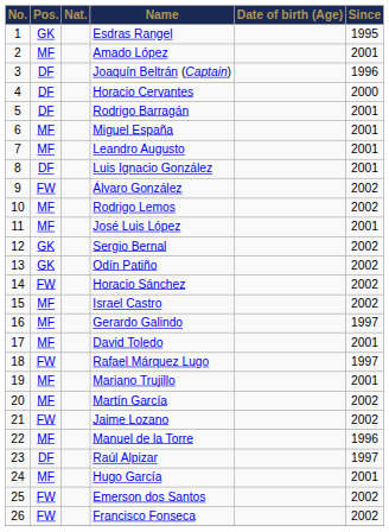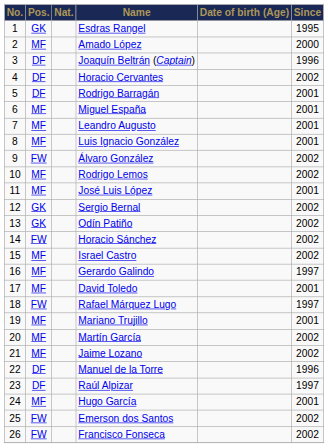 <table class="wikitable sortable" style="text-align:center; font-size:100%;">
 <tr>
 <th style=background-color:#1A2855;color:#AD9759>No.</th>
 <th style=background-color:#1A2855;color:#AD9759>Pos.</th>
 <th style=background-color:#1A2855;color:#AD9759>Nat.</th>
 <th style=background-color:#1A2855;color:#AD9759>Name</th>
 <th style=background-color:#1A2855;color:#AD9759>Date of birth (Age)</th>
 <th style=background-color:#1A2855;color:#AD9759>Since</th>
 </tr>
 <tr>
 <td>1</td>
 <td><a href='#'>GK</a></td>
 <td></td>
 <td align=left><a href='#'>Esdras Rangel</a></td>
 <td></td>
 <td>1995</td>
 </tr>
 <tr>
 <td>2</td>
 <td><a href='#'>MF</a></td>
 <td></td>
 <td align=left><a href='#'>Amado López</a></td>
 <td></td>
-<td>2001</td>
+<td>2000</td>
 </tr>
 <tr>
 <td>3</td>
 <td><a href='#'>DF</a></td>
 <td></td>
 <td align=left><a href='#'>Joaquín Beltrán</a> (<em><a href='#'>Captain</a></em>)</td>
 <td></td>
 <td>1996</td>
 </tr>
 <tr>
 <td>4</td>
 <td><a href='#'>DF</a></td>
 <td></td>
 <td align=left><a href='#'>Horacio Cervantes</a></td>
 <td></td>
-<td>2000</td>
+<td>2002</td>
 </tr>
 <tr>
 <td>5</td>
 <td><a href='#'>DF</a></td>
 <td></td>
 <td align=left><a href='#'>Rodrigo Barragán</a></td>
 <td></td>
 <td>2001</td>
 </tr>
 <tr>
 <td>6</td>
 <td><a href='#'>MF</a></td>
 <td></td>
 <td align=left><a href='#'>Miguel España</a></td>
 <td></td>
 <td>2001</td>
 </tr>
 <tr>
 <td>7</td>
 <td><a href='#'>MF</a></td>
 <td></td>
 <td align=left><a href='#'>Leandro Augusto</a></td>
 <td></td>
 <td>2001</td>
 </tr>
 <tr>
 <td>8</td>
-<td><a href='#'>DF</a></td>
+<td><a href='#'>MF</a></td>
 <td></td>
 <td align=left><a href='#'>Luis Ignacio González</a></td>
 <td></td>
 <td>2001</td>
 </tr>
 <tr>
 <td>9</td>
 <td><a href='#'>FW</a></td>
 <td></td>
 <td align=left><a href='#'>Álvaro González</a></td>
 <td></td>
 <td>2002</td>
 </tr>
 <tr>
 <td>10</td>
 <td><a href='#'>MF</a></td>
 <td></td>
 <td align=left><a href='#'>Rodrigo Lemos</a></td>
 <td></td>
 <td>2002</td>
 </tr>
 <tr>
 <td>11</td>
 <td><a href='#'>MF</a></td>
 <td></td>
 <td align=left><a href='#'>José Luis López</a></td>
 <td></td>
 <td>2001</td>
 </tr>
 <tr>
 <td>12</td>
 <td><a href='#'>GK</a></td>
 <td></td>
 <td align=left><a href='#'>Sergio Bernal</a></td>
 <td></td>
 <td>2002</td>
 </tr>
 <tr>
 <td>13</td>
 <td><a href='#'>GK</a></td>
 <td></td>
 <td align=left><a href='#'>Odín Patiño</a></td>
 <td></td>
 <td>2002</td>
 </tr>
 <tr>
 <td>14</td>
 <td><a href='#'>FW</a></td>
 <td></td>
 <td align=left><a href='#'>Horacio Sánchez</a></td>
 <td></td>
 <td>2002</td>
 </tr>
 <tr>
 <td>15</td>
 <td><a href='#'>MF</a></td>
 <td></td>
 <td align=left><a href='#'>Israel Castro</a></td>
 <td></td>
 <td>2002</td>
 </tr>
 <tr>
 <td>16</td>
 <td><a href='#'>MF</a></td>
 <td></td>
 <td align=left><a href='#'>Gerardo Galindo</a></td>
 <td></td>
 <td>1997</td>
 </tr>
 <tr>
 <td>17</td>
 <td><a href='#'>MF</a></td>
 <td></td>
 <td align=left><a href='#'>David Toledo</a></td>
 <td></td>
 <td>2001</td>
 </tr>
 <tr>
 <td>18</td>
 <td><a href='#'>FW</a></td>
 <td></td>
 <td align=left><a href='#'>Rafael Márquez Lugo</a></td>
 <td></td>
 <td>1997</td>
 </tr>
 <tr>
 <td>19</td>
 <td><a href='#'>MF</a></td>
 <td></td>
 <td align=left><a href='#'>Mariano Trujillo</a></td>
 <td></td>
 <td>2001</td>
 </tr>
 <tr>
 <td>20</td>
 <td><a href='#'>MF</a></td>
 <td></td>
 <td align=left><a href='#'>Martín García</a></td>
 <td></td>
 <td>2002</td>
 </tr>
 <tr>
 <td>21</td>
-<td><a href='#'>FW</a></td>
+<td><a href='#'>MF</a></td>
 <td></td>
 <td align=left><a href='#'>Jaime Lozano</a></td>
 <td></td>
 <td>2002</td>
 </tr>
 <tr>
 <td>22</td>
-<td><a href='#'>MF</a></td>
+<td><a href='#'>DF</a></td>
 <td></td>
 <td align=left><a href='#'>Manuel de la Torre</a></td>
 <td></td>
 <td>1996</td>
 </tr>
 <tr>
 <td>23</td>
 <td><a href='#'>DF</a></td>
 <td></td>
 <td align=left><a href='#'>Raúl Alpizar</a></td>
 <td></td>
 <td>1997</td>
 </tr>
 <tr>
 <td>24</td>
 <td><a href='#'>MF</a></td>
 <td></td>
 <td align=left><a href='#'>Hugo García</a></td>
 <td></td>
 <td>2001</td>
 </tr>
 <tr>
 <td>25</td>
 <td><a href='#'>FW</a></td>
 <td></td>
 <td align=left><a href='#'>Emerson dos Santos</a></td>
 <td></td>
 <td>2002</td>
 </tr>
 <tr>
 <td>26</td>
 <td><a href='#'>FW</a></td>
 <td></td>
 <td align=left><a href='#'>Francisco Fonseca</a></td>
 <td></td>
 <td>2002</td>
 </tr>
 <tr>
 </tr>
 </table>
